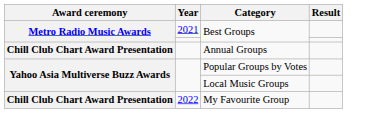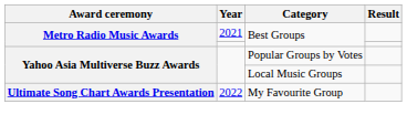 <table class="wikitable plainrowheaders">
 <tr>
 <th scope="col">Award ceremony</th>
 <th scope="col">Year</th>
 <th scope="col">Category</th>
 <th scope="col">Result</th>
 </tr>
 <tr>
 <th scope="row" rowspan=2><a href='#'>Metro Radio Music Awards</a></th>
 <td><a href='#'>2021</a></td>
 <td rowspan=2>Best Groups</td>
 <td></td>
 </tr>
 <tr>
 <td></td>
 <td></td>
 </tr>
 <tr>
-<th scope="row">Chill Club Chart Award Presentation</th>
-<td></td>
-<td>Annual Groups</td>
-<td></td>
-</tr>
-<tr>
 <th scope="row" rowspan=2>Yahoo Asia Multiverse Buzz Awards</th>
 <td rowspan=2></td>
 <td>Popular Groups by Votes</td>
 <td></td>
 </tr>
 <tr>
 <td>Local Music Groups</td>
 <td></td>
 </tr>
 <tr>
-<th scope="row">Chill Club Chart Award Presentation</th>
+<th scope="row"><a href='#'>Ultimate Song Chart Awards Presentation</a></th>
 <td><a href='#'>2022</a></td>
 <td>My Favourite Group</td>
 <td></td>
 </tr>
 </table>
